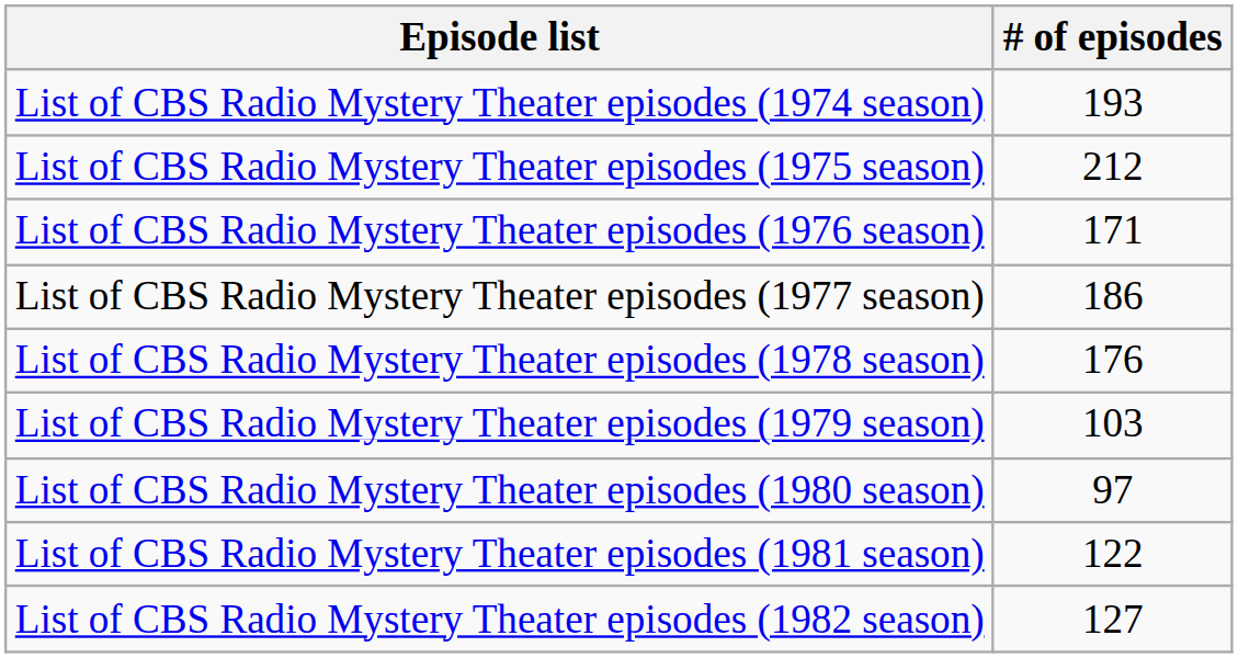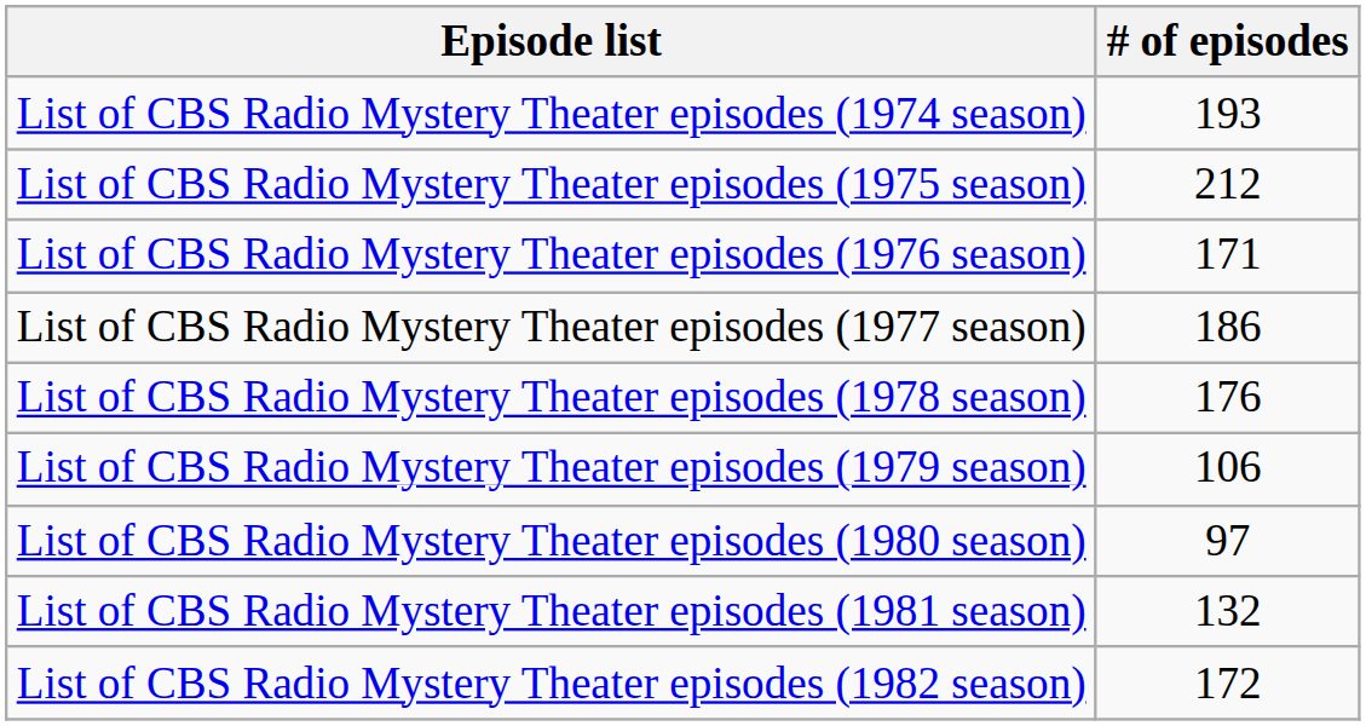 <table class="wikitable plainrowheaders" style="text-align: center;">
 <tr>
 <th>Episode list</th>
 <th># of episodes</th>
 </tr>
 <tr>
 <td><a href='#'>List of CBS Radio Mystery Theater episodes (1974 season)</a></td>
 <td>193</td>
 </tr>
 <tr>
 <td><a href='#'>List of CBS Radio Mystery Theater episodes (1975 season)</a></td>
 <td>212</td>
 </tr>
 <tr>
 <td><a href='#'>List of CBS Radio Mystery Theater episodes (1976 season)</a></td>
 <td>171</td>
 </tr>
 <tr>
 <td>List of CBS Radio Mystery Theater episodes (1977 season)</td>
 <td>186</td>
 </tr>
 <tr>
 <td><a href='#'>List of CBS Radio Mystery Theater episodes (1978 season)</a></td>
 <td>176</td>
 </tr>
 <tr>
 <td><a href='#'>List of CBS Radio Mystery Theater episodes (1979 season)</a></td>
-<td>103</td>
+<td>106</td>
 </tr>
 <tr>
 <td><a href='#'>List of CBS Radio Mystery Theater episodes (1980 season)</a></td>
 <td>97</td>
 </tr>
 <tr>
 <td><a href='#'>List of CBS Radio Mystery Theater episodes (1981 season)</a></td>
-<td>122</td>
+<td>132</td>
 </tr>
 <tr>
 <td><a href='#'>List of CBS Radio Mystery Theater episodes (1982 season)</a></td>
-<td>127</td>
+<td>172</td>
 </tr>
 </table>
